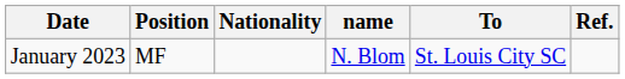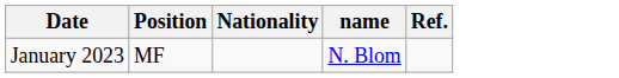 <table class="wikitable">
 <tr>
 <th>Date</th>
 <th>Position</th>
 <th>Nationality</th>
 <th>name</th>
-<th>To</th>
 <th>Ref.</th>
 </tr>
 <tr>
 <td>January 2023</td>
 <td>MF</td>
 <td></td>
 <td><a href='#'>N. Blom</a></td>
-<td><a href='#'>St. Louis City SC</a></td>
 <td></td>
 </tr>
 </table>
